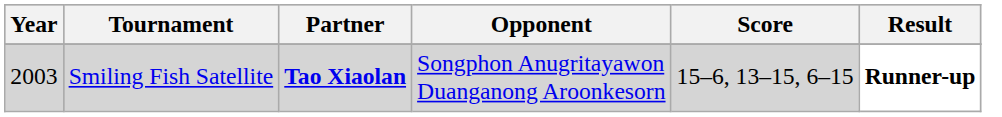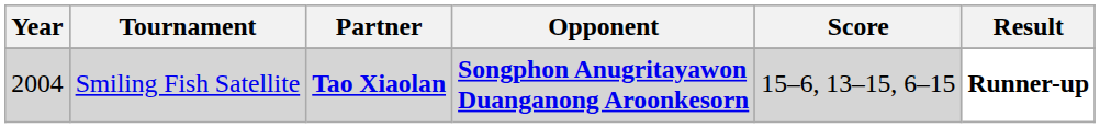 <table class="sortable wikitable" style="font-size: 90%;">
 <tr>
 <th>Year</th>
 <th>Tournament</th>
 <th>Partner</th>
 <th>Opponent</th>
 <th>Score</th>
 <th>Result</th>
 </tr>
 <tr>
 </tr>
 <tr style="background:#D5D5D5">
-<td align="center">2003</td>
+<td align="center">2004</td>
 <td align="left"><a href='#'>Smiling Fish Satellite</a></td>
 <td align="left"><strong> <a href='#'>Tao Xiaolan</a></strong></td>
-<td align="left"> <a href='#'>Songphon Anugritayawon</a> <br>  <a href='#'>Duanganong Aroonkesorn</a></td>
+<td align="left"><strong> <a href='#'>Songphon Anugritayawon</a> <br>  <a href='#'>Duanganong Aroonkesorn</a></strong></td>
 <td align="left">15–6, 13–15, 6–15</td>
 <td style="text-align:left; background:white"> <strong>Runner-up</strong></td>
 </tr>
 </table>
